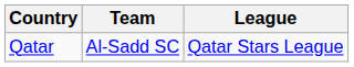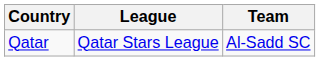 <table class="wikitable">
 <tr>
 <th>Country</th>
+<th>League</th>
 <th>Team</th>
-<th>League</th>
 </tr>
 <tr>
 <td> <a href='#'>Qatar</a></td>
+<td><a href='#'>Qatar Stars League</a></td>
 <td><a href='#'>Al-Sadd SC</a></td>
-<td><a href='#'>Qatar Stars League</a></td>
 </tr>
 </table>
